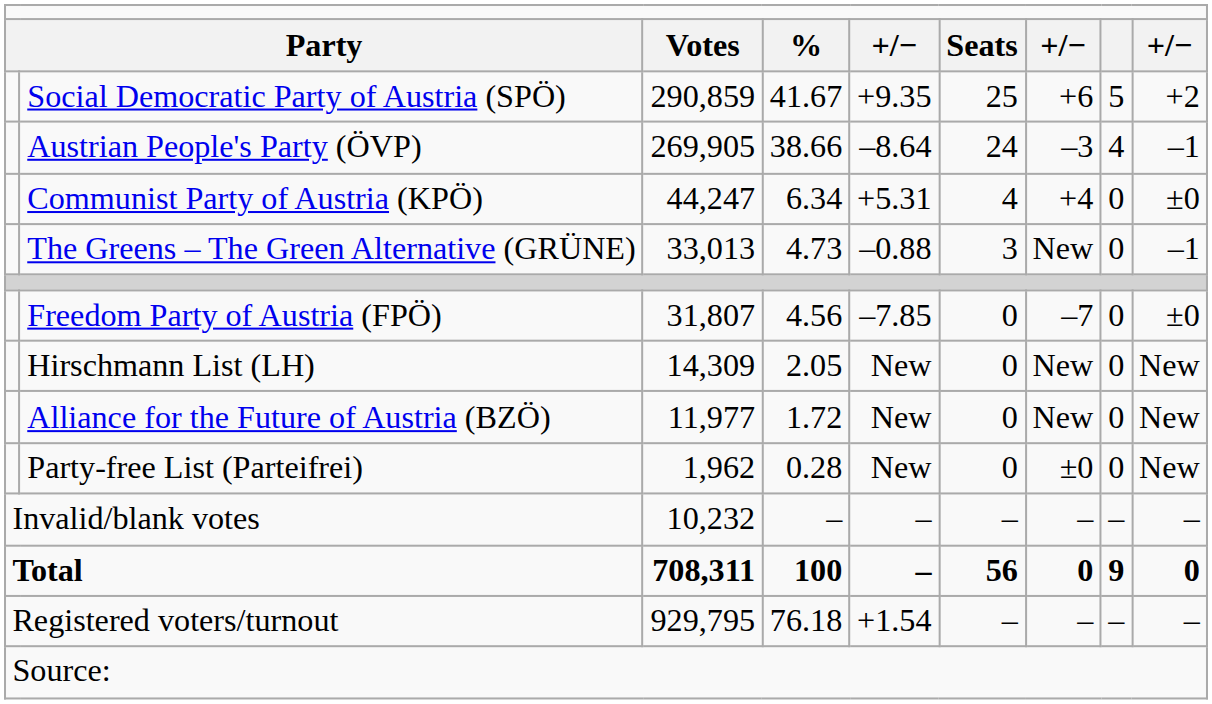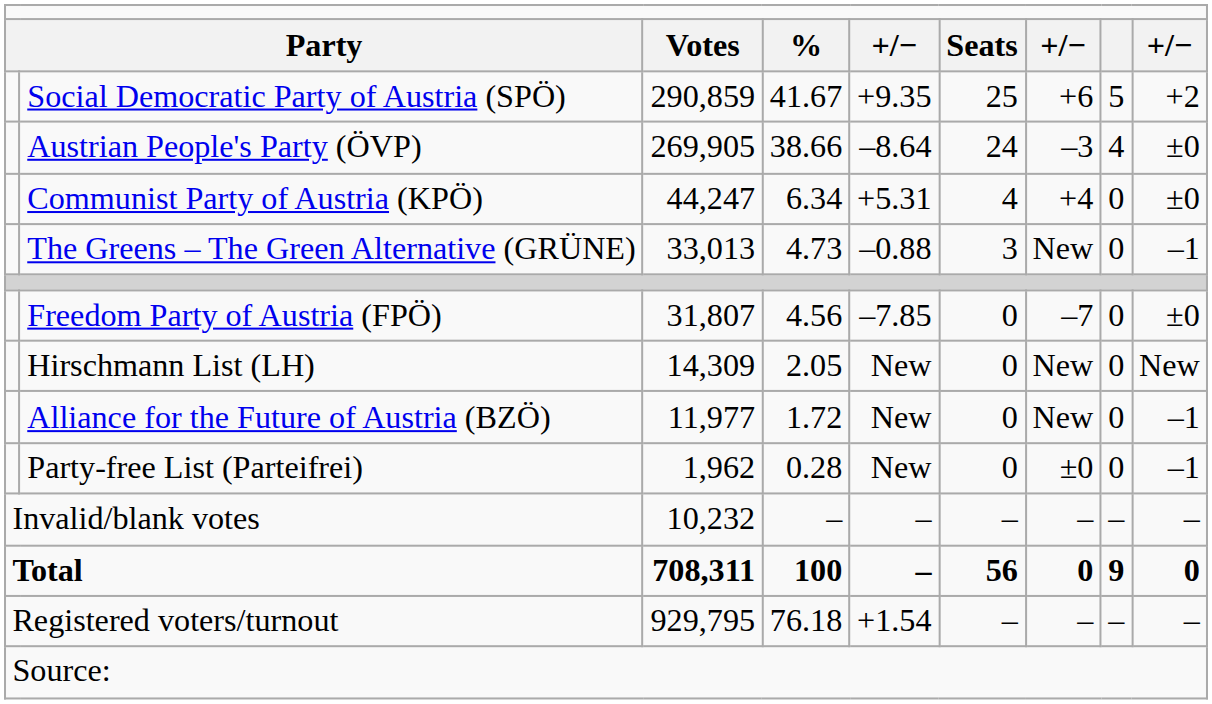 <table class=wikitable style=text-align:right>
 <tr>
 <td align=center colspan=9></td>
 </tr>
 <tr>
 <th colspan=2>Party</th>
 <th>Votes</th>
 <th>%</th>
 <th>+/−</th>
 <th>Seats</th>
 <th>+/−</th>
 <th></th>
 <th>+/−</th>
 </tr>
 <tr>
 <td bgcolor=></td>
 <td align=left><a href='#'>Social Democratic Party of Austria</a> (SPÖ)</td>
 <td>290,859</td>
 <td>41.67</td>
 <td>+9.35</td>
 <td>25</td>
 <td>+6</td>
 <td>5</td>
 <td>+2</td>
 </tr>
 <tr>
 <td bgcolor=></td>
 <td align=left><a href='#'>Austrian People's Party</a> (ÖVP)</td>
 <td>269,905</td>
 <td>38.66</td>
 <td>–8.64</td>
 <td>24</td>
 <td>–3</td>
 <td>4</td>
-<td>–1</td>
+<td>±0</td>
 </tr>
 <tr>
 <td bgcolor=></td>
 <td align=left><a href='#'>Communist Party of Austria</a> (KPÖ)</td>
 <td>44,247</td>
 <td>6.34</td>
 <td>+5.31</td>
 <td>4</td>
 <td>+4</td>
 <td>0</td>
 <td>±0</td>
 </tr>
 <tr>
 <td bgcolor=></td>
 <td align=left><a href='#'>The Greens – The Green Alternative</a> (GRÜNE)</td>
 <td>33,013</td>
 <td>4.73</td>
 <td>–0.88</td>
 <td>3</td>
 <td>New</td>
 <td>0</td>
 <td>–1</td>
 </tr>
 <tr>
 <td colspan=9 bgcolor=lightgrey></td>
 </tr>
 <tr>
 <td bgcolor=></td>
 <td align=left><a href='#'>Freedom Party of Austria</a> (FPÖ)</td>
 <td>31,807</td>
 <td>4.56</td>
 <td>–7.85</td>
 <td>0</td>
 <td>–7</td>
 <td>0</td>
 <td>±0</td>
 </tr>
 <tr>
 <td></td>
 <td align=left>Hirschmann List (LH)</td>
 <td>14,309</td>
 <td>2.05</td>
 <td>New</td>
 <td>0</td>
 <td>New</td>
 <td>0</td>
 <td>New</td>
 </tr>
 <tr>
 <td bgcolor=></td>
 <td align=left><a href='#'>Alliance for the Future of Austria</a> (BZÖ)</td>
 <td>11,977</td>
 <td>1.72</td>
 <td>New</td>
 <td>0</td>
 <td>New</td>
 <td>0</td>
-<td>New</td>
+<td>–1</td>
 </tr>
 <tr>
 <td></td>
 <td align=left>Party-free List (Parteifrei)</td>
 <td>1,962</td>
 <td>0.28</td>
 <td>New</td>
 <td>0</td>
 <td>±0</td>
 <td>0</td>
-<td>New</td>
+<td>–1</td>
 </tr>
 <tr>
 <td colspan=2 align=left>Invalid/blank votes</td>
 <td>10,232</td>
 <td>–</td>
 <td>–</td>
 <td>–</td>
 <td>–</td>
 <td>–</td>
 <td>–</td>
 </tr>
 <tr>
 <td colspan=2 align=left><strong>Total</strong></td>
 <td><strong>708,311</strong></td>
 <td><strong>100</strong></td>
 <td><strong>–</strong></td>
 <td><strong>56</strong></td>
 <td><strong>0</strong></td>
 <td><strong>9</strong></td>
 <td><strong>0</strong></td>
 </tr>
 <tr>
 <td align=left colspan=2>Registered voters/turnout</td>
 <td>929,795</td>
 <td>76.18</td>
 <td>+1.54</td>
 <td>–</td>
 <td>–</td>
 <td>–</td>
 <td>–</td>
 </tr>
 <tr>
 <td align=left colspan=9>Source: </td>
 </tr>
 </table>
